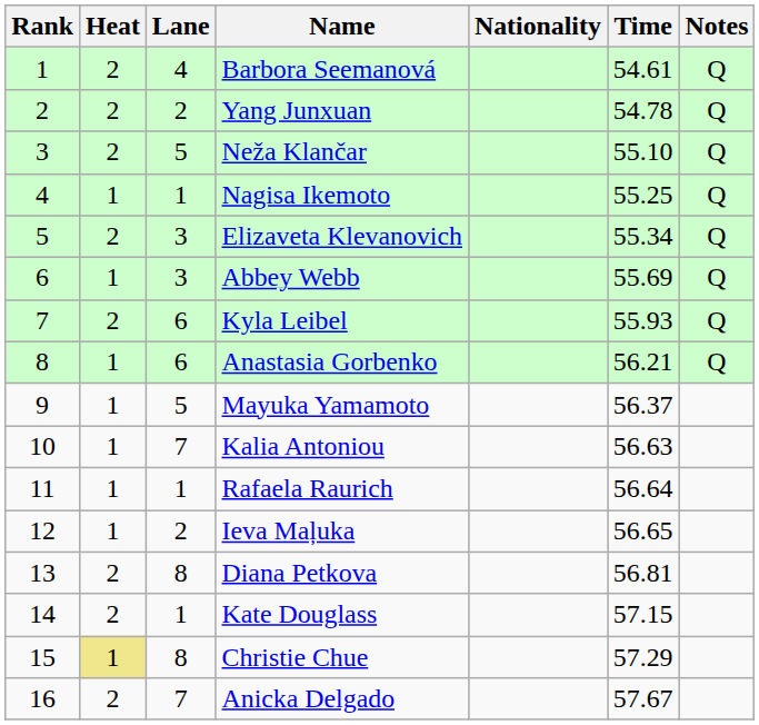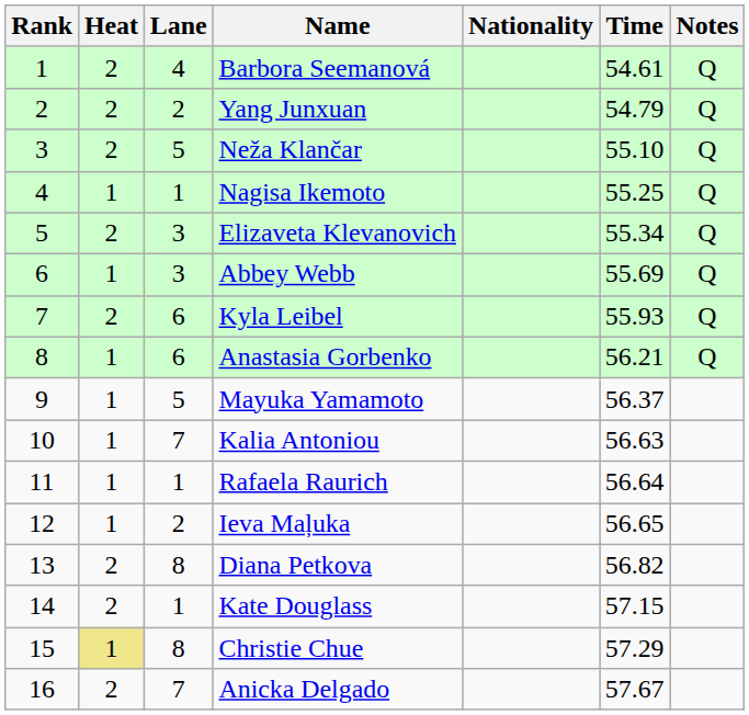 <table class="wikitable sortable" style="text-align:center">
 <tr>
 <th>Rank</th>
 <th>Heat</th>
 <th>Lane</th>
 <th>Name</th>
 <th>Nationality</th>
 <th>Time</th>
 <th>Notes</th>
 </tr>
 <tr bgcolor=ccffcc>
 <td>1</td>
 <td>2</td>
 <td>4</td>
 <td align=left><a href='#'>Barbora Seemanová</a></td>
 <td align=left></td>
 <td>54.61</td>
 <td>Q</td>
 </tr>
 <tr bgcolor=ccffcc>
 <td>2</td>
 <td>2</td>
 <td>2</td>
 <td align=left><a href='#'>Yang Junxuan</a></td>
 <td align=left></td>
-<td>54.78</td>
+<td>54.79</td>
 <td>Q</td>
 </tr>
 <tr bgcolor=ccffcc>
 <td>3</td>
 <td>2</td>
 <td>5</td>
 <td align=left><a href='#'>Neža Klančar</a></td>
 <td align=left></td>
 <td>55.10</td>
 <td>Q</td>
 </tr>
 <tr bgcolor=ccffcc>
 <td>4</td>
 <td>1</td>
 <td>1</td>
 <td align=left><a href='#'>Nagisa Ikemoto</a></td>
 <td align=left></td>
 <td>55.25</td>
 <td>Q</td>
 </tr>
 <tr bgcolor=ccffcc>
 <td>5</td>
 <td>2</td>
 <td>3</td>
 <td align=left><a href='#'>Elizaveta Klevanovich</a></td>
 <td align=left></td>
 <td>55.34</td>
 <td>Q</td>
 </tr>
 <tr bgcolor=ccffcc>
 <td>6</td>
 <td>1</td>
 <td>3</td>
 <td align=left><a href='#'>Abbey Webb</a></td>
 <td align=left></td>
 <td>55.69</td>
 <td>Q</td>
 </tr>
 <tr bgcolor=ccffcc>
 <td>7</td>
 <td>2</td>
 <td>6</td>
 <td align=left><a href='#'>Kyla Leibel</a></td>
 <td align=left></td>
 <td>55.93</td>
 <td>Q</td>
 </tr>
 <tr bgcolor=ccffcc>
 <td>8</td>
 <td>1</td>
 <td>6</td>
 <td align=left><a href='#'>Anastasia Gorbenko</a></td>
 <td align=left></td>
 <td>56.21</td>
 <td>Q</td>
 </tr>
 <tr>
 <td>9</td>
 <td>1</td>
 <td>5</td>
 <td align=left><a href='#'>Mayuka Yamamoto</a></td>
 <td align=left></td>
 <td>56.37</td>
 <td></td>
 </tr>
 <tr>
 <td>10</td>
 <td>1</td>
 <td>7</td>
 <td align=left><a href='#'>Kalia Antoniou</a></td>
 <td align=left></td>
 <td>56.63</td>
 <td></td>
 </tr>
 <tr>
 <td>11</td>
 <td>1</td>
 <td>1</td>
 <td align=left><a href='#'>Rafaela Raurich</a></td>
 <td align=left></td>
 <td>56.64</td>
 <td></td>
 </tr>
 <tr>
 <td>12</td>
 <td>1</td>
 <td>2</td>
 <td align=left><a href='#'>Ieva Maļuka</a></td>
 <td align=left></td>
 <td>56.65</td>
 <td></td>
 </tr>
 <tr>
 <td>13</td>
 <td>2</td>
 <td>8</td>
 <td align=left><a href='#'>Diana Petkova</a></td>
 <td align=left></td>
-<td>56.81</td>
+<td>56.82</td>
 <td></td>
 </tr>
 <tr>
 <td>14</td>
 <td>2</td>
 <td>1</td>
 <td align=left><a href='#'>Kate Douglass</a></td>
 <td align=left></td>
 <td>57.15</td>
 <td></td>
 </tr>
 <tr>
 <td>15</td>
 <td style="background: khaki;">1</td>
 <td>8</td>
 <td align=left><a href='#'>Christie Chue</a></td>
 <td align=left></td>
 <td>57.29</td>
 <td></td>
 </tr>
 <tr>
 <td>16</td>
 <td>2</td>
 <td>7</td>
 <td align=left><a href='#'>Anicka Delgado</a></td>
 <td align=left></td>
 <td>57.67</td>
 <td></td>
 </tr>
 </table>
